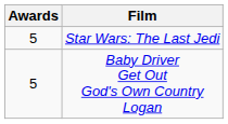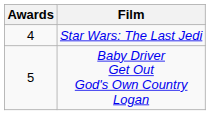 <table class="wikitable" style="text-align:center;">
 <tr>
 <th scope="col" width="55">Awards</th>
 <th scope="col">Film</th>
 </tr>
 <tr>
-<td>5</td>
+<td>4</td>
 <td><em><a href='#'>Star Wars: The Last Jedi</a></em></td>
 </tr>
 <tr>
 <td>5</td>
 <td><em><a href='#'>Baby Driver</a></em> <br> <em><a href='#'>Get Out</a></em> <br> <em><a href='#'>God's Own Country</a></em> <br> <em><a href='#'>Logan</a></em></td>
 </tr>
 </table>
